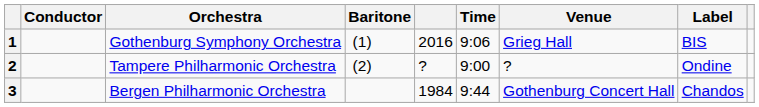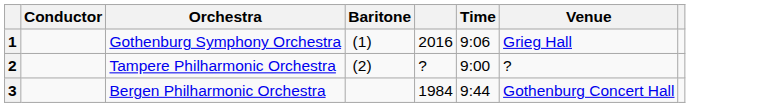 <table class="wikitable" style="margin-right: 0; font-size: 95%">
 <tr>
 <th scope="col"></th>
 <th scope="col">Conductor</th>
 <th scope="col">Orchestra</th>
 <th scope="col">Baritone</th>
 <th scope="col"></th>
 <th scope="col">Time</th>
 <th scope="col">Venue</th>
-<th scope="col">Label</th>
 <th scope="col" class="unsortable"></th>
 </tr>
 <tr>
 <th scope="row">1</th>
 <td></td>
 <td><a href='#'>Gothenburg Symphony Orchestra</a></td>
 <td> (1)</td>
 <td>2016</td>
 <td>9:06</td>
 <td><a href='#'>Grieg Hall</a></td>
-<td><a href='#'>BIS</a></td>
 <td></td>
 </tr>
 <tr>
 <th scope="row">2</th>
 <td></td>
 <td><a href='#'>Tampere Philharmonic Orchestra</a></td>
 <td> (2)</td>
 <td>?</td>
 <td>9:00</td>
 <td>?</td>
-<td><a href='#'>Ondine</a></td>
 <td></td>
 </tr>
 <tr>
 <th scope="row">3</th>
 <td></td>
 <td><a href='#'>Bergen Philharmonic Orchestra</a></td>
 <td></td>
 <td>1984</td>
 <td>9:44</td>
 <td><a href='#'>Gothenburg Concert Hall</a></td>
-<td><a href='#'>Chandos</a></td>
 <td></td>
 </tr>
 </table>
